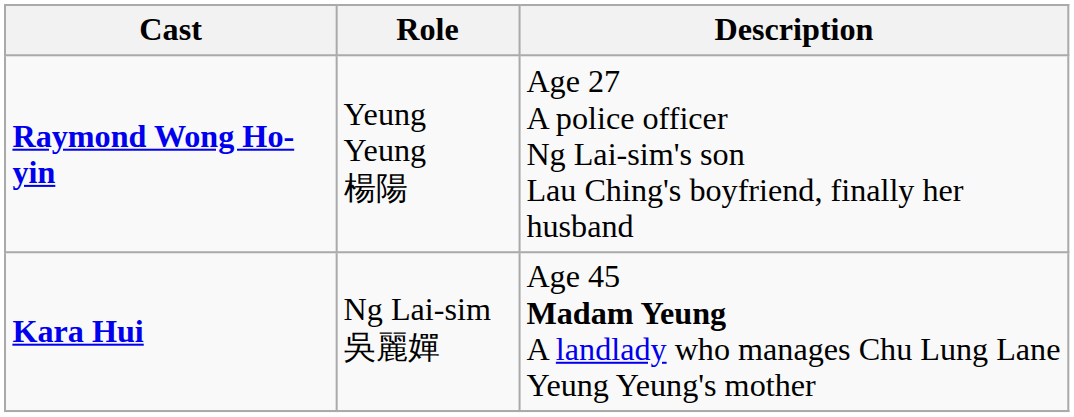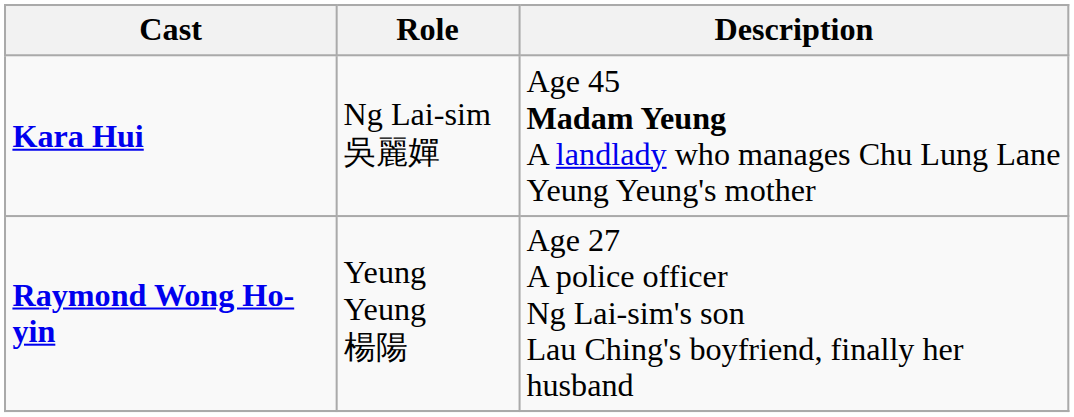 <table class="wikitable" width="60%">
 <tr>
 <th>Cast</th>
 <th>Role</th>
 <th>Description</th>
 </tr>
 <tr>
+<td><strong><a href='#'>Kara Hui</a></strong></td>
+<td>Ng Lai-sim<br>吳麗嬋</td>
+<td>Age 45<br><strong>Madam Yeung</strong><br>A <a href='#'>landlady</a> who manages Chu Lung Lane<br>Yeung Yeung's mother</td>
+</tr>
+<tr>
 <td><strong><a href='#'>Raymond Wong Ho-yin</a></strong></td>
 <td>Yeung Yeung<br>楊陽</td>
 <td>Age 27<br>A police officer<br>Ng Lai-sim's son<br>Lau Ching's boyfriend, finally her husband</td>
 </tr>
 <tr>
-<td><strong><a href='#'>Kara Hui</a></strong></td>
-<td>Ng Lai-sim<br>吳麗嬋</td>
-<td>Age 45<br><strong>Madam Yeung</strong><br>A <a href='#'>landlady</a> who manages Chu Lung Lane<br>Yeung Yeung's mother</td>
-</tr>
-<tr>
 </tr>
 </table>
